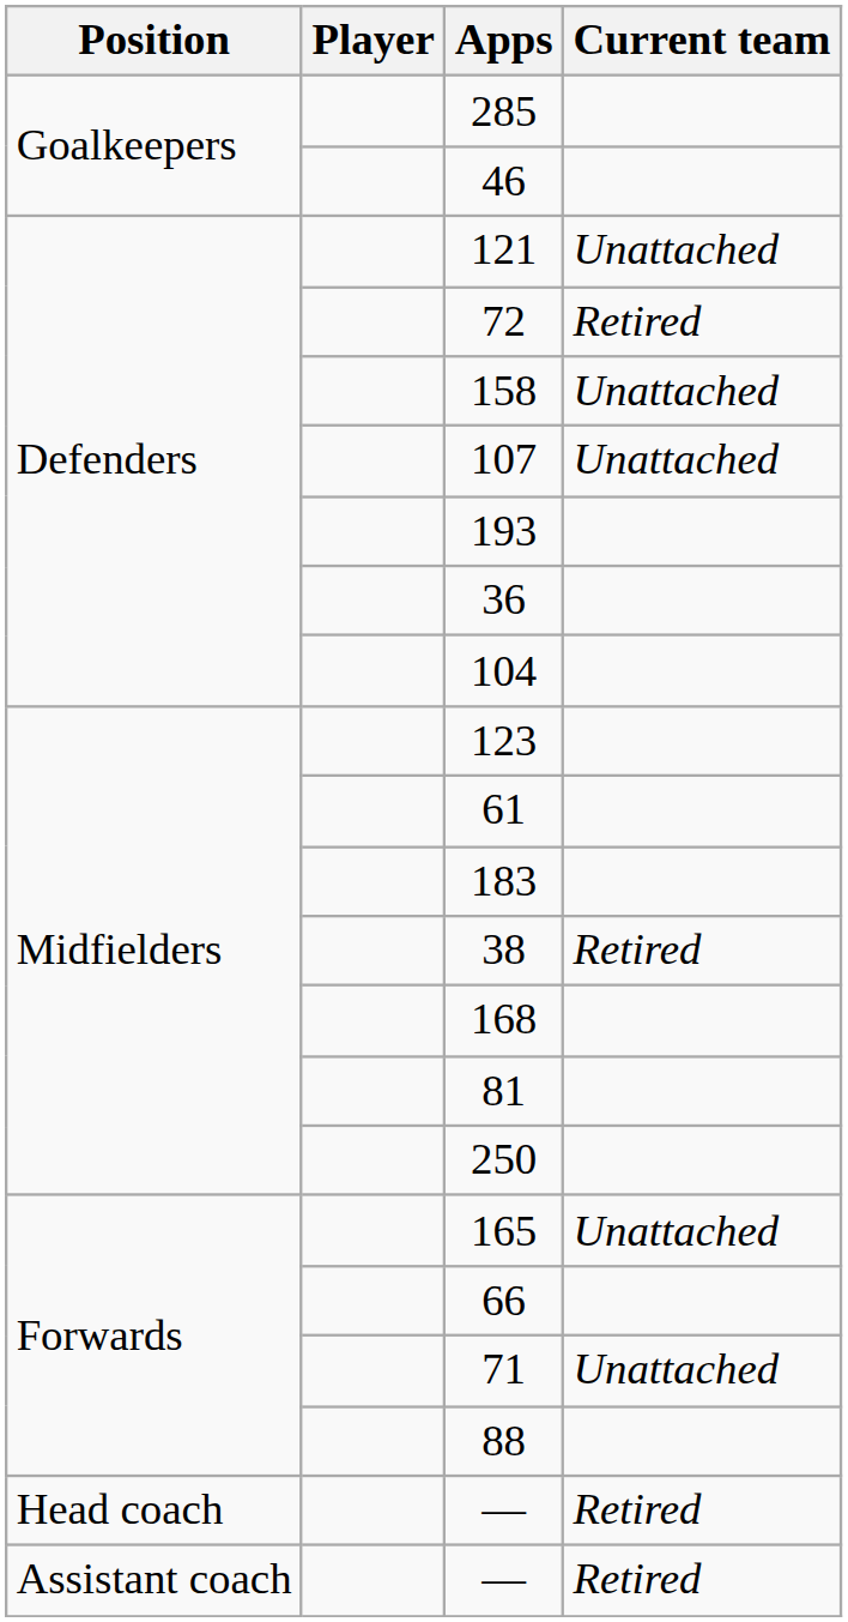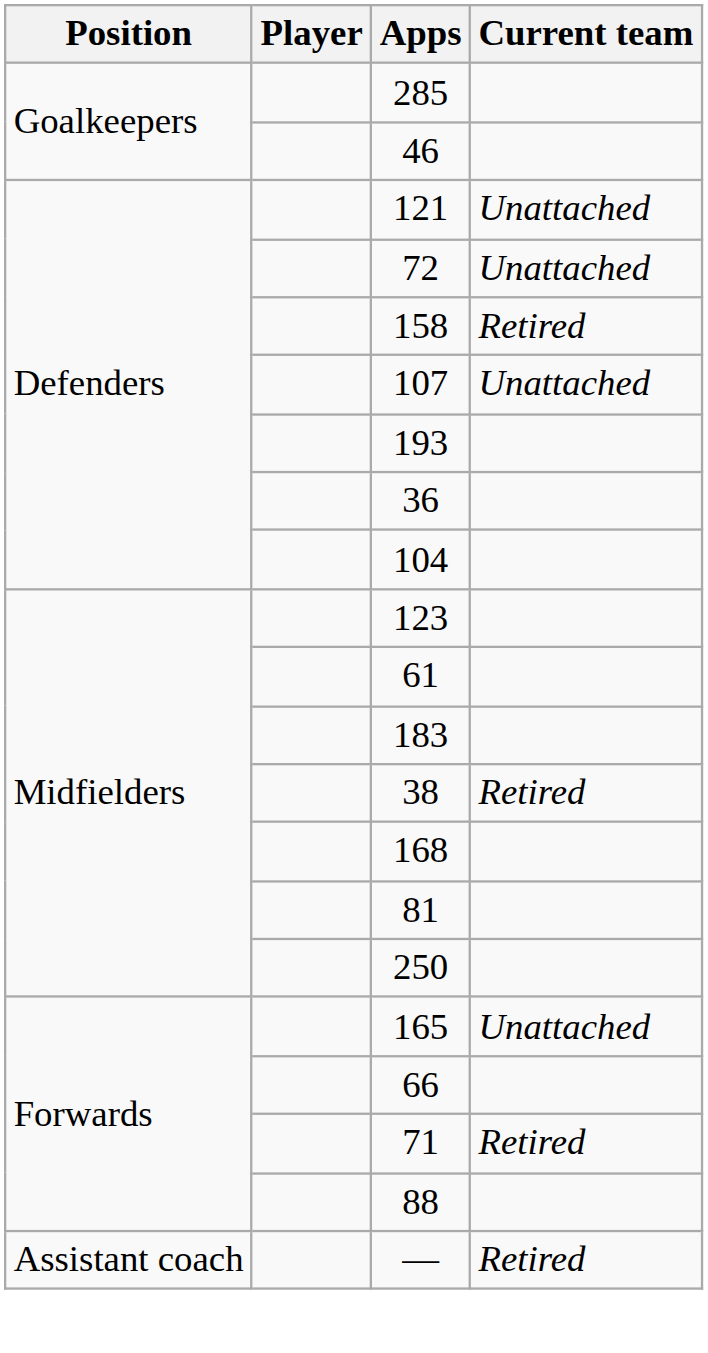 <table class="wikitable sortable">
 <tr>
 <th>Position</th>
 <th>Player</th>
 <th>Apps</th>
 <th>Current team</th>
 </tr>
 <tr>
 <td rowspan=2>Goalkeepers</td>
 <td></td>
 <td align=center>285</td>
 <td></td>
 </tr>
 <tr>
 <td></td>
 <td align=center>46</td>
 <td></td>
 </tr>
 <tr>
 <td rowspan=7>Defenders</td>
 <td></td>
 <td align=center>121</td>
 <td><em>Unattached</em></td>
 </tr>
 <tr>
 <td></td>
 <td align=center>72</td>
-<td><em>Retired</em></td>
+<td><em>Unattached</em></td>
 </tr>
 <tr>
 <td></td>
 <td align=center>158</td>
-<td><em>Unattached</em></td>
+<td><em>Retired</em></td>
 </tr>
 <tr>
 <td></td>
 <td align=center>107</td>
 <td><em>Unattached</em></td>
 </tr>
 <tr>
 <td></td>
 <td align=center>193</td>
 <td></td>
 </tr>
 <tr>
 <td></td>
 <td align=center>36</td>
 <td></td>
 </tr>
 <tr>
 <td></td>
 <td align=center>104</td>
 <td></td>
 </tr>
 <tr>
 <td rowspan=7>Midfielders</td>
 <td></td>
 <td align=center>123</td>
 <td></td>
 </tr>
 <tr>
 <td></td>
 <td align=center>61</td>
 <td></td>
 </tr>
 <tr>
 <td></td>
 <td align=center>183</td>
 <td></td>
 </tr>
 <tr>
 <td></td>
 <td align=center>38</td>
 <td><em>Retired</em></td>
 </tr>
 <tr>
 <td></td>
 <td align=center>168</td>
 <td></td>
 </tr>
 <tr>
 <td></td>
 <td align=center>81</td>
 <td></td>
 </tr>
 <tr>
 <td></td>
 <td align=center>250</td>
 <td></td>
 </tr>
 <tr>
 <td rowspan=4>Forwards</td>
 <td></td>
 <td align=center>165</td>
 <td><em>Unattached</em></td>
 </tr>
 <tr>
 <td></td>
 <td align=center>66</td>
 <td></td>
 </tr>
 <tr>
 <td></td>
 <td align=center>71</td>
-<td><em>Unattached</em></td>
+<td><em>Retired</em></td>
 </tr>
 <tr>
 <td></td>
 <td align=center>88</td>
 <td></td>
-</tr>
-<tr>
-<td>Head coach</td>
-<td></td>
-<td align=center>—</td>
-<td><em>Retired</em></td>
 </tr>
 <tr>
 <td>Assistant coach</td>
 <td></td>
 <td align=center>—</td>
 <td><em>Retired</em></td>
 </tr>
 </table>
